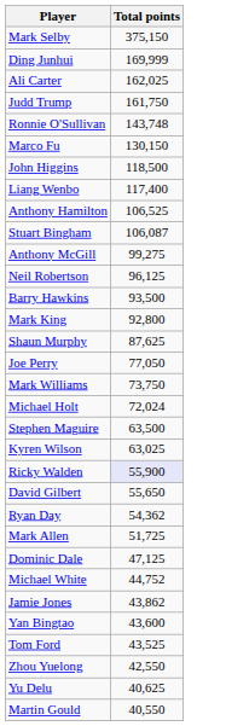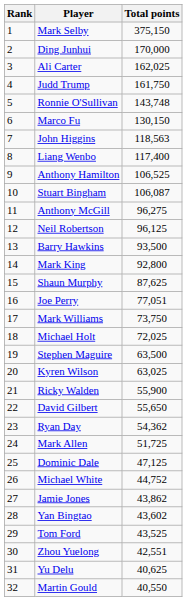 <table class="wikitable" style="font-size: 85%">
 <tr>
+<th>Rank</th>
 <th>Player</th>
 <th>Total points</th>
 </tr>
 <tr>
+<td>1</td>
 <td> <a href='#'>Mark Selby</a></td>
 <td align="center">375,150</td>
 </tr>
 <tr>
+<td>2</td>
 <td> <a href='#'>Ding Junhui</a></td>
-<td align="center">169,999</td>
+<td align="center">170,000</td>
 </tr>
 <tr>
+<td>3</td>
 <td> <a href='#'>Ali Carter</a></td>
 <td align="center">162,025</td>
 </tr>
 <tr>
+<td>4</td>
 <td> <a href='#'>Judd Trump</a></td>
 <td align="center">161,750</td>
 </tr>
 <tr>
+<td>5</td>
 <td> <a href='#'>Ronnie O'Sullivan</a></td>
 <td align="center">143,748</td>
 </tr>
 <tr>
+<td>6</td>
 <td> <a href='#'>Marco Fu</a></td>
 <td align="center">130,150</td>
 </tr>
 <tr>
+<td>7</td>
 <td> <a href='#'>John Higgins</a></td>
-<td align="center">118,500</td>
+<td align="center">118,563</td>
 </tr>
 <tr>
+<td>8</td>
 <td> <a href='#'>Liang Wenbo</a></td>
 <td align="center">117,400</td>
 </tr>
 <tr>
+<td>9</td>
 <td> <a href='#'>Anthony Hamilton</a></td>
 <td align="center">106,525</td>
 </tr>
 <tr>
+<td>10</td>
 <td> <a href='#'>Stuart Bingham</a></td>
 <td align="center">106,087</td>
 </tr>
 <tr>
+<td>11</td>
 <td> <a href='#'>Anthony McGill</a></td>
-<td align="center">99,275</td>
+<td align="center">96,275</td>
 </tr>
 <tr>
+<td>12</td>
 <td> <a href='#'>Neil Robertson</a></td>
 <td align="center">96,125</td>
 </tr>
 <tr>
+<td>13</td>
 <td> <a href='#'>Barry Hawkins</a></td>
 <td align="center">93,500</td>
 </tr>
 <tr>
+<td>14</td>
 <td> <a href='#'>Mark King</a></td>
 <td align="center">92,800</td>
 </tr>
 <tr>
+<td>15</td>
 <td> <a href='#'>Shaun Murphy</a></td>
 <td align="center">87,625</td>
 </tr>
 <tr>
+<td>16</td>
 <td> <a href='#'>Joe Perry</a></td>
-<td align="center">77,050</td>
+<td align="center">77,051</td>
 </tr>
 <tr>
+<td>17</td>
 <td> <a href='#'>Mark Williams</a></td>
 <td align="center">73,750</td>
 </tr>
 <tr>
+<td>18</td>
 <td> <a href='#'>Michael Holt</a></td>
-<td align="center">72,024</td>
+<td align="center">72,025</td>
 </tr>
 <tr>
+<td>19</td>
 <td> <a href='#'>Stephen Maguire</a></td>
 <td align="center">63,500</td>
 </tr>
 <tr>
+<td>20</td>
 <td> <a href='#'>Kyren Wilson</a></td>
 <td align="center">63,025</td>
 </tr>
 <tr>
+<td>21</td>
 <td> <a href='#'>Ricky Walden</a></td>
-<td align="center" style="background: lavender;">55,900</td>
+<td align="center">55,900</td>
 </tr>
 <tr>
+<td>22</td>
 <td> <a href='#'>David Gilbert</a></td>
 <td align="center">55,650</td>
 </tr>
 <tr>
+<td>23</td>
 <td> <a href='#'>Ryan Day</a></td>
 <td align="center">54,362</td>
 </tr>
 <tr>
+<td>24</td>
 <td> <a href='#'>Mark Allen</a></td>
 <td align="center">51,725</td>
 </tr>
 <tr>
+<td>25</td>
 <td> <a href='#'>Dominic Dale</a></td>
 <td align="center">47,125</td>
 </tr>
 <tr>
+<td>26</td>
 <td> <a href='#'>Michael White</a></td>
 <td align="center">44,752</td>
 </tr>
 <tr>
+<td>27</td>
 <td> <a href='#'>Jamie Jones</a></td>
 <td align="center">43,862</td>
 </tr>
 <tr>
+<td>28</td>
 <td> <a href='#'>Yan Bingtao</a></td>
-<td align="center">43,600</td>
+<td align="center">43,602</td>
 </tr>
 <tr>
+<td>29</td>
 <td> <a href='#'>Tom Ford</a></td>
 <td align="center">43,525</td>
 </tr>
 <tr>
+<td>30</td>
 <td> <a href='#'>Zhou Yuelong</a></td>
-<td align="center">42,550</td>
+<td align="center">42,551</td>
 </tr>
 <tr>
+<td>31</td>
 <td> <a href='#'>Yu Delu</a></td>
 <td align="center">40,625</td>
 </tr>
 <tr>
+<td>32</td>
 <td> <a href='#'>Martin Gould</a></td>
 <td align="center">40,550</td>
 </tr>
 </table>
